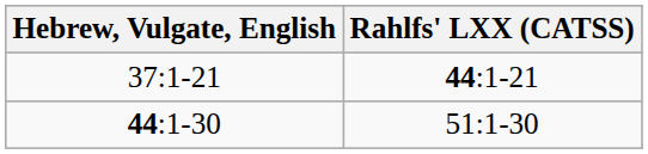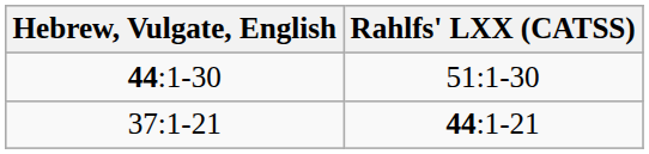 <table class=wikitable>
 <tr>
 <th>Hebrew, Vulgate, English</th>
 <th>Rahlfs' LXX (CATSS)</th>
 </tr>
 <tr>
+<td align=center><strong>44</strong>:1-30</td>
+<td align=center>51:1-30</td>
+</tr>
+<tr>
 <td align=center>37:1-21</td>
 <td align=center><strong>44</strong>:1-21</td>
 </tr>
-<tr>
-<td align=center><strong>44</strong>:1-30</td>
-<td align=center>51:1-30</td>
-</tr>
 </table>
